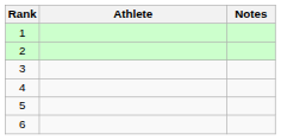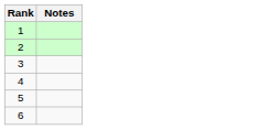 <table class=wikitable style="text-align:center">
 <tr>
 <th width=40>Rank</th>
-<th width=250>Athlete</th>
 <th width=60>Notes</th>
 </tr>
 <tr bgcolor="ccffcc">
 <td>1</td>
-<td align=left></td>
 <td></td>
 </tr>
 <tr bgcolor="ccffcc">
 <td>2</td>
-<td align=left></td>
 <td></td>
 </tr>
 <tr>
 <td>3</td>
-<td align=left></td>
 <td></td>
 </tr>
 <tr>
 <td>4</td>
-<td align=left></td>
 <td></td>
 </tr>
 <tr>
 <td>5</td>
-<td align=left></td>
 <td></td>
 </tr>
 <tr>
 <td>6</td>
-<td align=left></td>
 <td></td>
 </tr>
 </table>
